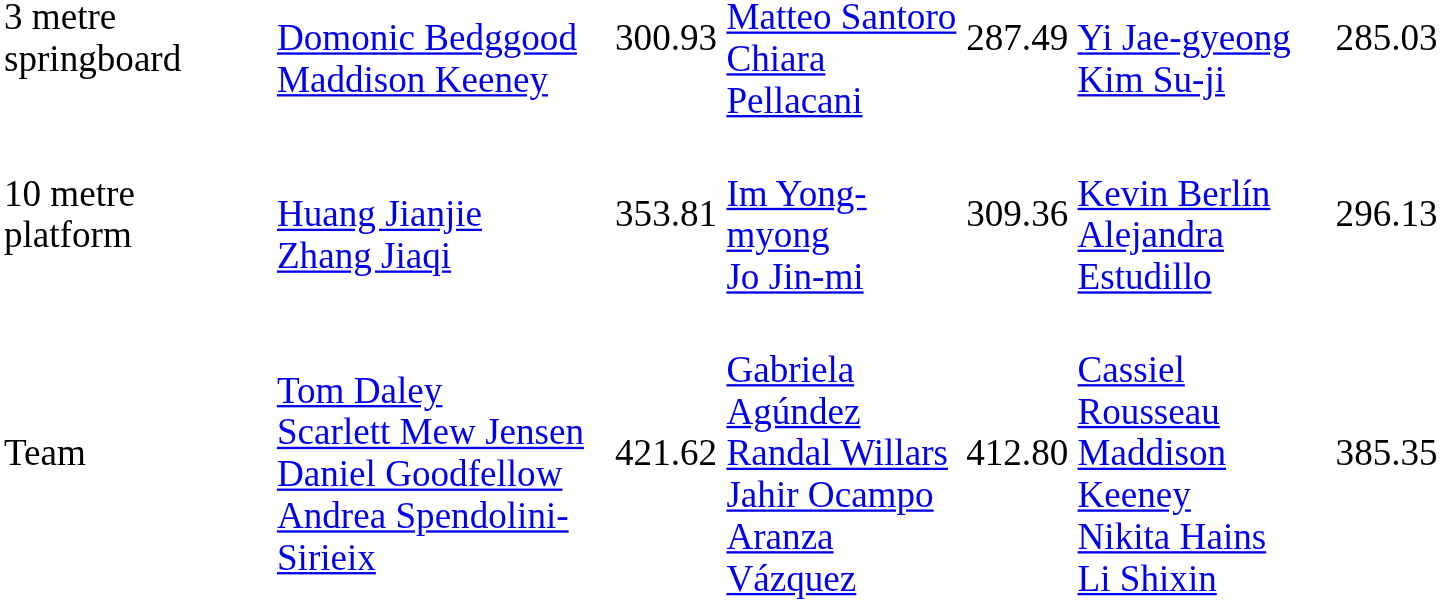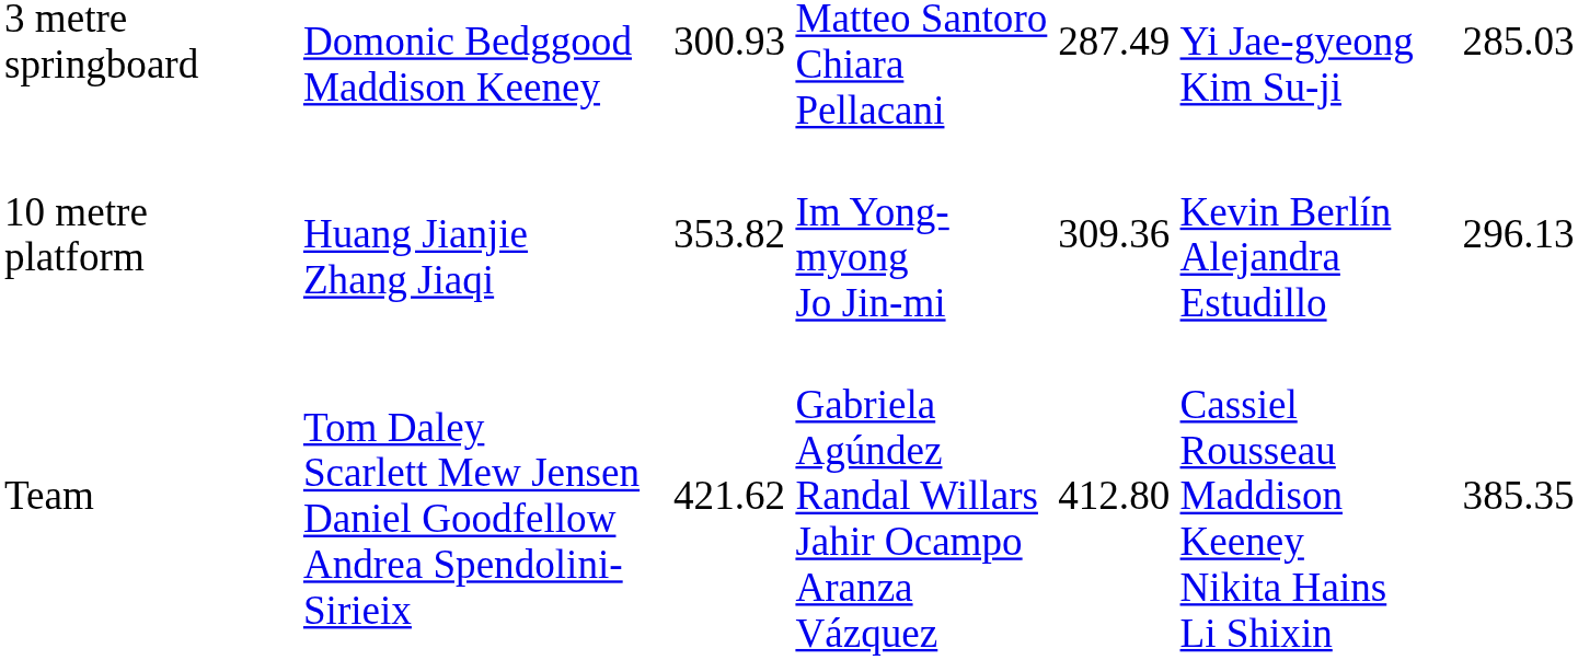 <table>
 <tr>
 <td>3 metre springboard<br></td>
 <td><br><a href='#'>Domonic Bedggood</a><br><a href='#'>Maddison Keeney</a></td>
 <td>300.93</td>
 <td><br><a href='#'>Matteo Santoro</a><br><a href='#'>Chiara Pellacani</a></td>
 <td>287.49</td>
 <td><br><a href='#'>Yi Jae-gyeong</a><br><a href='#'>Kim Su-ji</a></td>
 <td>285.03</td>
 </tr>
 <tr>
 <td>10 metre platform<br></td>
 <td><br><a href='#'>Huang Jianjie</a><br><a href='#'>Zhang Jiaqi</a></td>
-<td>353.81</td>
+<td>353.82</td>
 <td><br><a href='#'>Im Yong-myong</a><br><a href='#'>Jo Jin-mi</a></td>
 <td>309.36</td>
 <td><br><a href='#'>Kevin Berlín</a><br><a href='#'>Alejandra Estudillo</a></td>
 <td>296.13</td>
 </tr>
 <tr>
 <td>Team<br></td>
 <td><br><a href='#'>Tom Daley</a><br><a href='#'>Scarlett Mew Jensen</a><br><a href='#'>Daniel Goodfellow</a><br><a href='#'>Andrea Spendolini-Sirieix</a></td>
 <td>421.62</td>
 <td><br><a href='#'>Gabriela Agúndez</a><br><a href='#'>Randal Willars</a><br><a href='#'>Jahir Ocampo</a><br><a href='#'>Aranza Vázquez</a></td>
 <td>412.80</td>
 <td><br><a href='#'>Cassiel Rousseau</a><br><a href='#'>Maddison Keeney</a><br><a href='#'>Nikita Hains</a><br><a href='#'>Li Shixin</a></td>
 <td>385.35</td>
 </tr>
 </table>
